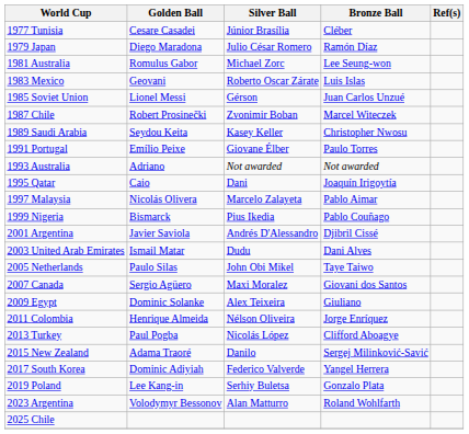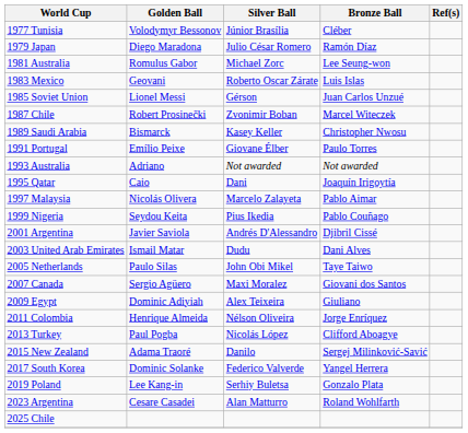 <table class=wikitable>
 <tr>
 <th>World Cup</th>
 <th>Golden Ball</th>
 <th>Silver Ball</th>
 <th>Bronze Ball</th>
 <th>Ref(s)</th>
 </tr>
 <tr>
 <td><a href='#'>1977 Tunisia</a></td>
-<td> <a href='#'>Cesare Casadei</a></td>
+<td> <a href='#'>Volodymyr Bessonov</a></td>
 <td> <a href='#'>Júnior Brasília</a></td>
 <td> <a href='#'>Cléber</a></td>
 <td></td>
 </tr>
 <tr>
 <td><a href='#'>1979 Japan</a></td>
 <td> <a href='#'>Diego Maradona</a></td>
 <td> <a href='#'>Julio César Romero</a></td>
 <td> <a href='#'>Ramón Díaz</a></td>
 <td></td>
 </tr>
 <tr>
 <td><a href='#'>1981 Australia</a></td>
 <td> <a href='#'>Romulus Gabor</a></td>
 <td> <a href='#'>Michael Zorc</a></td>
 <td> <a href='#'>Lee Seung-won</a></td>
 <td></td>
 </tr>
 <tr>
 <td><a href='#'>1983 Mexico</a></td>
 <td> <a href='#'>Geovani</a></td>
 <td> <a href='#'>Roberto Oscar Zárate</a></td>
 <td> <a href='#'>Luis Islas</a></td>
 <td></td>
 </tr>
 <tr>
 <td><a href='#'>1985 Soviet Union</a></td>
 <td> <a href='#'>Lionel Messi</a></td>
 <td> <a href='#'>Gérson</a></td>
 <td> <a href='#'>Juan Carlos Unzué</a></td>
 <td></td>
 </tr>
 <tr>
 <td><a href='#'>1987 Chile</a></td>
 <td> <a href='#'>Robert Prosinečki</a></td>
 <td> <a href='#'>Zvonimir Boban</a></td>
 <td> <a href='#'>Marcel Witeczek</a></td>
 <td></td>
 </tr>
 <tr>
 <td><a href='#'>1989 Saudi Arabia</a></td>
-<td> <a href='#'>Seydou Keita</a></td>
+<td> <a href='#'>Bismarck</a></td>
 <td> <a href='#'>Kasey Keller</a></td>
 <td> <a href='#'>Christopher Nwosu</a></td>
 <td></td>
 </tr>
 <tr>
 <td><a href='#'>1991 Portugal</a></td>
 <td> <a href='#'>Emílio Peixe</a></td>
 <td> <a href='#'>Giovane Élber</a></td>
 <td> <a href='#'>Paulo Torres</a></td>
 <td></td>
 </tr>
 <tr>
 <td><a href='#'>1993 Australia</a></td>
 <td> <a href='#'>Adriano</a></td>
 <td><em>Not awarded</em></td>
 <td><em>Not awarded</em></td>
 <td></td>
 </tr>
 <tr>
 <td><a href='#'>1995 Qatar</a></td>
 <td> <a href='#'>Caio</a></td>
 <td> <a href='#'>Dani</a></td>
 <td> <a href='#'>Joaquín Irigoytía</a></td>
 <td></td>
 </tr>
 <tr>
 <td><a href='#'>1997 Malaysia</a></td>
 <td> <a href='#'>Nicolás Olivera</a></td>
 <td> <a href='#'>Marcelo Zalayeta</a></td>
 <td> <a href='#'>Pablo Aimar</a></td>
 <td></td>
 </tr>
 <tr>
 <td><a href='#'>1999 Nigeria</a></td>
-<td> <a href='#'>Bismarck</a></td>
+<td> <a href='#'>Seydou Keita</a></td>
 <td> <a href='#'>Pius Ikedia</a></td>
 <td> <a href='#'>Pablo Couñago</a></td>
 <td></td>
 </tr>
 <tr>
 <td><a href='#'>2001 Argentina</a></td>
 <td> <a href='#'>Javier Saviola</a></td>
 <td> <a href='#'>Andrés D'Alessandro</a></td>
 <td> <a href='#'>Djibril Cissé</a></td>
 <td></td>
 </tr>
 <tr>
 <td><a href='#'>2003 United Arab Emirates</a></td>
 <td> <a href='#'>Ismail Matar</a></td>
 <td> <a href='#'>Dudu</a></td>
 <td> <a href='#'>Dani Alves</a></td>
 <td></td>
 </tr>
 <tr>
 <td><a href='#'>2005 Netherlands</a></td>
 <td> <a href='#'>Paulo Silas</a></td>
 <td> <a href='#'>John Obi Mikel</a></td>
 <td> <a href='#'>Taye Taiwo</a></td>
 <td></td>
 </tr>
 <tr>
 <td><a href='#'>2007 Canada</a></td>
 <td> <a href='#'>Sergio Agüero</a></td>
 <td> <a href='#'>Maxi Moralez</a></td>
 <td> <a href='#'>Giovani dos Santos</a></td>
 <td></td>
 </tr>
 <tr>
 <td><a href='#'>2009 Egypt</a></td>
-<td> <a href='#'>Dominic Solanke</a></td>
+<td> <a href='#'>Dominic Adiyiah</a></td>
 <td> <a href='#'>Alex Teixeira</a></td>
 <td> <a href='#'>Giuliano</a></td>
 <td></td>
 </tr>
 <tr>
 <td><a href='#'>2011 Colombia</a></td>
 <td> <a href='#'>Henrique Almeida</a></td>
 <td> <a href='#'>Nélson Oliveira</a></td>
 <td> <a href='#'>Jorge Enríquez</a></td>
 <td></td>
 </tr>
 <tr>
 <td><a href='#'>2013 Turkey</a></td>
 <td> <a href='#'>Paul Pogba</a></td>
 <td> <a href='#'>Nicolás López</a></td>
 <td> <a href='#'>Clifford Aboagye</a></td>
 <td></td>
 </tr>
 <tr>
 <td><a href='#'>2015 New Zealand</a></td>
 <td> <a href='#'>Adama Traoré</a></td>
 <td> <a href='#'>Danilo</a></td>
 <td> <a href='#'>Sergej Milinković-Savić</a></td>
 <td></td>
 </tr>
 <tr>
 <td><a href='#'>2017 South Korea</a></td>
-<td> <a href='#'>Dominic Adiyiah</a></td>
+<td> <a href='#'>Dominic Solanke</a></td>
 <td> <a href='#'>Federico Valverde</a></td>
 <td> <a href='#'>Yangel Herrera</a></td>
 <td></td>
 </tr>
 <tr>
 <td><a href='#'>2019 Poland</a></td>
 <td> <a href='#'>Lee Kang-in</a></td>
 <td> <a href='#'>Serhiy Buletsa</a></td>
 <td> <a href='#'>Gonzalo Plata</a></td>
 <td></td>
 </tr>
 <tr>
 <td><a href='#'>2023 Argentina</a></td>
-<td> <a href='#'>Volodymyr Bessonov</a></td>
+<td> <a href='#'>Cesare Casadei</a></td>
 <td> <a href='#'>Alan Matturro</a></td>
 <td> <a href='#'>Roland Wohlfarth</a></td>
 <td></td>
 </tr>
 <tr>
 <td><a href='#'>2025 Chile</a></td>
 <td></td>
 <td></td>
 <td></td>
 <td></td>
 </tr>
 <tr>
 </tr>
 </table>
